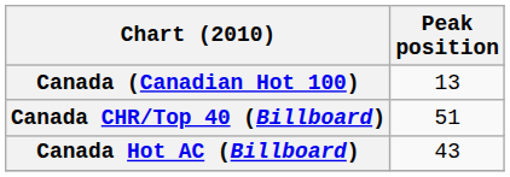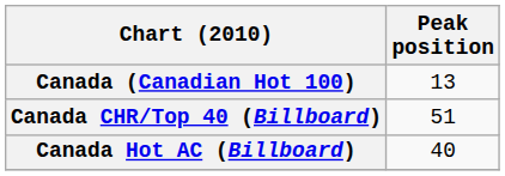 <table class="wikitable sortable plainrowheaders" style="text-align:center;">
 <tr>
 <th scope="col">Chart (2010)</th>
 <th scope="col">Peak<br>position</th>
 </tr>
 <tr>
 <th scope="row">Canada (<a href='#'>Canadian Hot 100</a>)</th>
 <td>13</td>
 </tr>
 <tr>
 <th scope="row">Canada <a href='#'>CHR/Top 40</a> (<em><a href='#'>Billboard</a></em>)</th>
 <td>51</td>
 </tr>
 <tr>
 <th scope="row">Canada <a href='#'>Hot AC</a> (<em><a href='#'>Billboard</a></em>)</th>
-<td>43</td>
+<td>40</td>
 </tr>
 <tr>
 </tr>
 </table>
